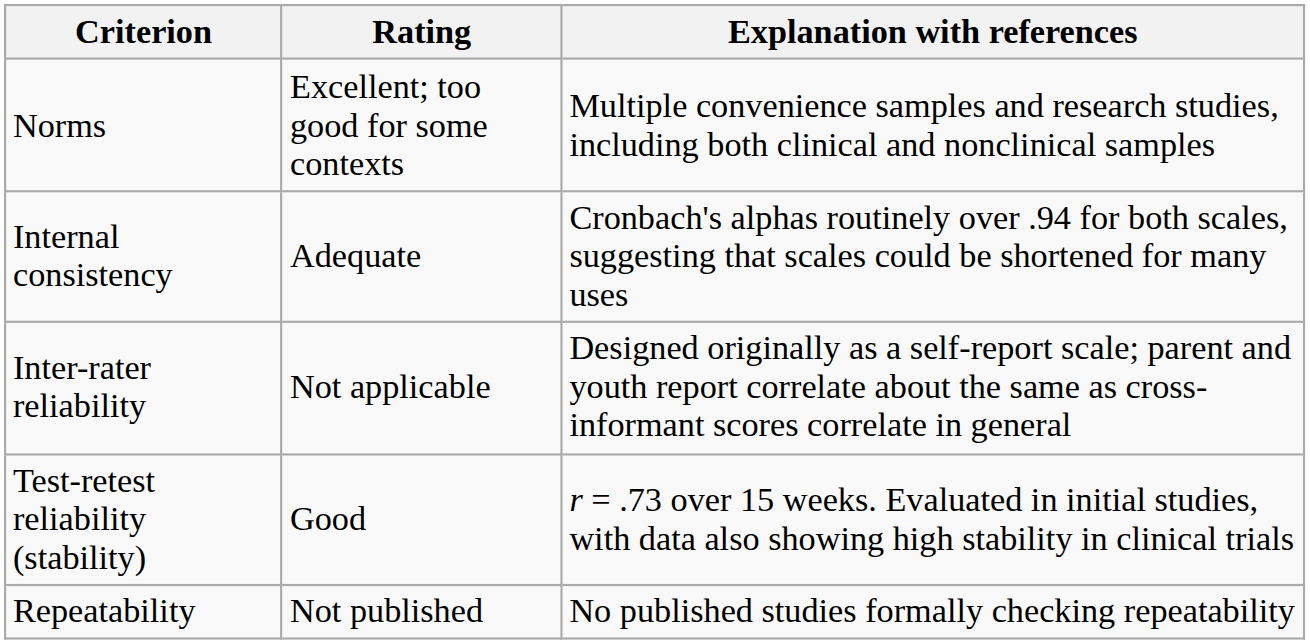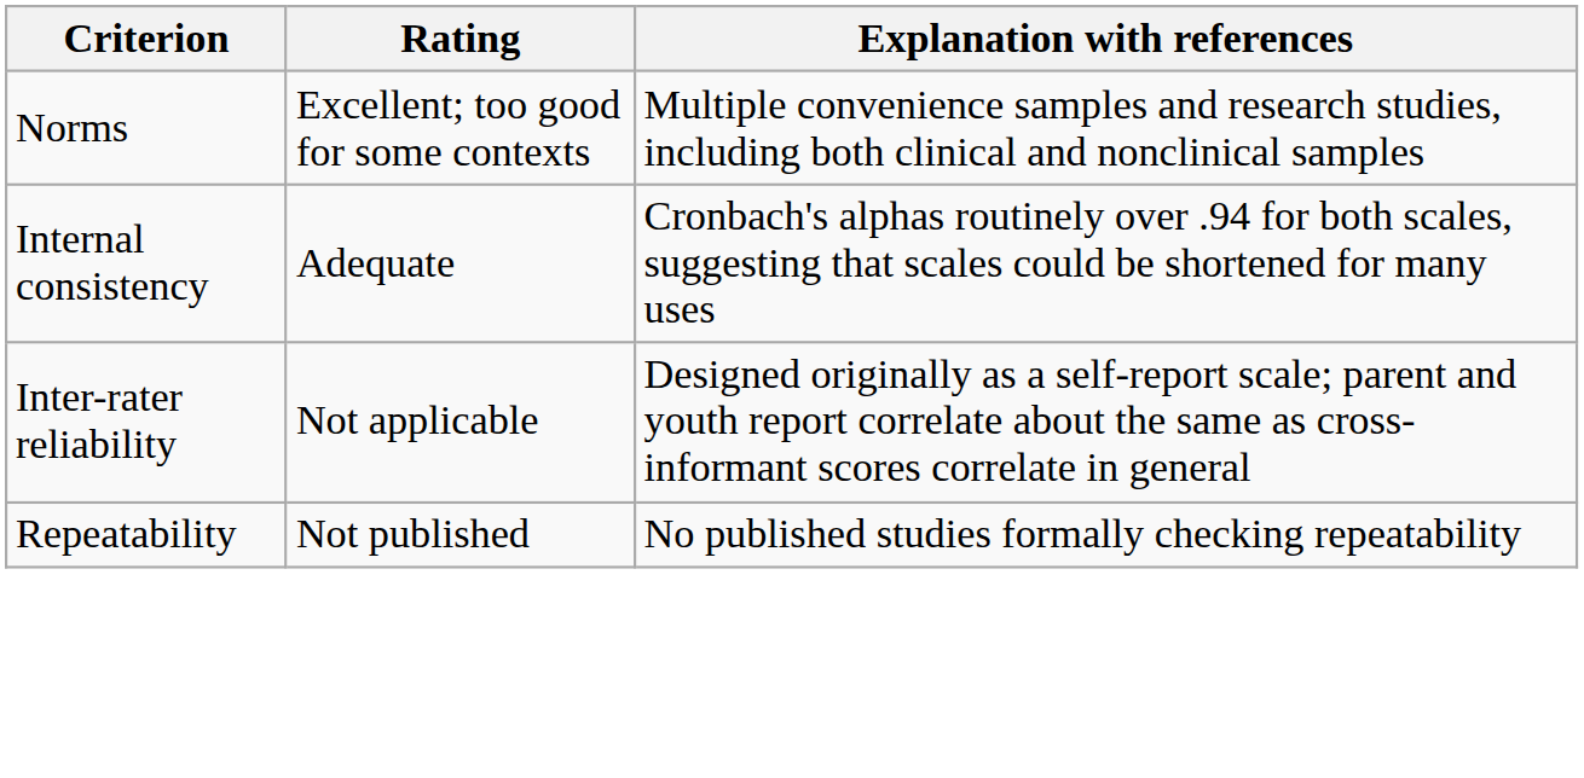 <table class="wikitable">
 <tr>
 <th>Criterion</th>
 <th>Rating</th>
 <th>Explanation with references</th>
 </tr>
 <tr>
 <td>Norms</td>
 <td>Excellent; too good for some contexts</td>
 <td>Multiple convenience samples and research studies, including both clinical and nonclinical samples</td>
 </tr>
 <tr>
 <td>Internal consistency</td>
 <td>Adequate</td>
 <td>Cronbach's alphas routinely over .94 for both scales, suggesting that scales could be shortened for many uses</td>
 </tr>
 <tr>
 <td>Inter-rater reliability</td>
 <td>Not applicable</td>
 <td>Designed originally as a self-report scale; parent and youth report correlate about the same as cross-informant scores correlate in general</td>
 </tr>
 <tr>
-<td>Test-retest reliability (stability)</td>
-<td>Good</td>
-<td><em>r</em> = .73 over 15 weeks. Evaluated in initial studies, with data also showing high stability in clinical trials</td>
-</tr>
-<tr>
 <td>Repeatability</td>
 <td>Not published</td>
 <td>No published studies formally checking repeatability</td>
 </tr>
 </table>
